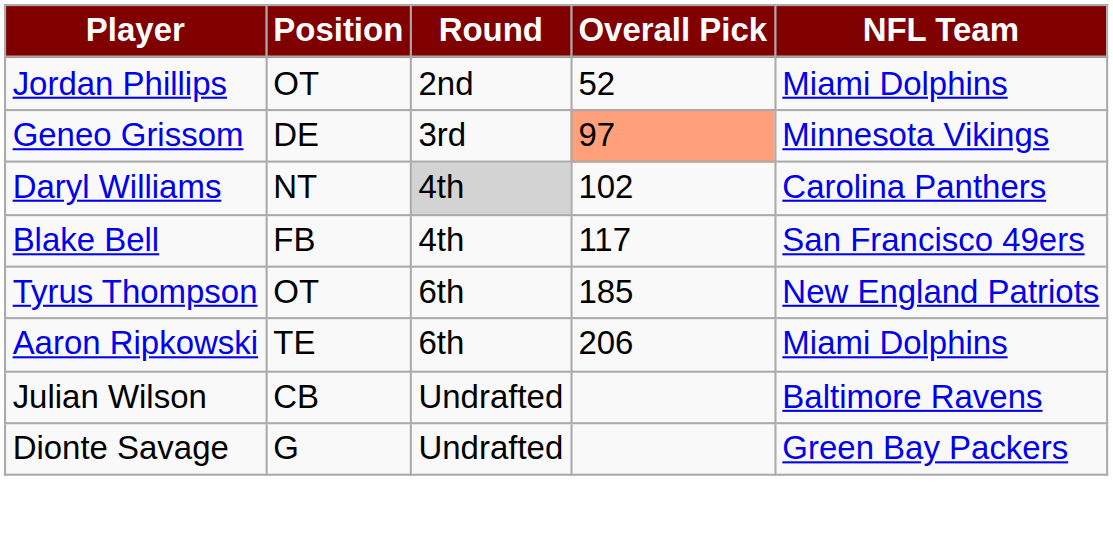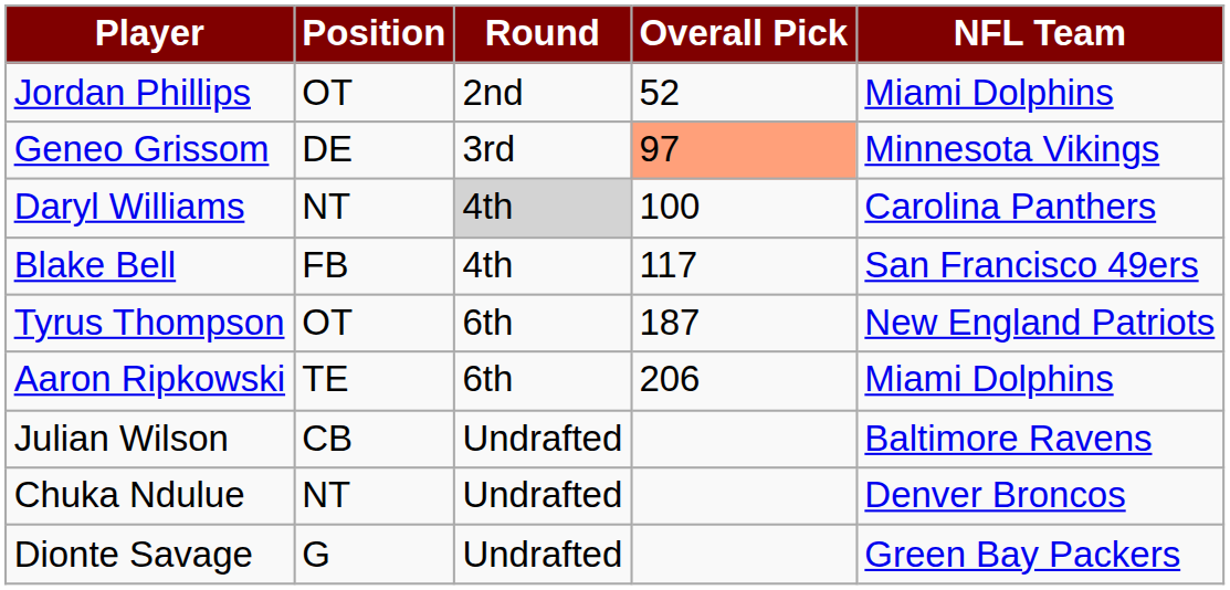 <table class="wikitable" border="1">
 <tr>
 <th style="background: maroon; color: white">Player</th>
 <th style="background: maroon; color: white">Position</th>
 <th style="background: maroon; color: white">Round</th>
 <th style="background: maroon; color: white">Overall Pick</th>
 <th style="background: maroon; color: white">NFL Team</th>
 </tr>
 <tr>
 <td><a href='#'>Jordan Phillips</a></td>
 <td>OT</td>
 <td>2nd</td>
 <td>52</td>
 <td><a href='#'>Miami Dolphins</a></td>
 </tr>
 <tr>
 <td><a href='#'>Geneo Grissom</a></td>
 <td>DE</td>
 <td>3rd</td>
 <td style="background: lightsalmon;">97</td>
 <td><a href='#'>Minnesota Vikings</a></td>
 </tr>
 <tr>
 <td><a href='#'>Daryl Williams</a></td>
 <td>NT</td>
 <td style="background: lightgrey;">4th</td>
-<td>102</td>
+<td>100</td>
 <td><a href='#'>Carolina Panthers</a></td>
 </tr>
 <tr>
 <td><a href='#'>Blake Bell</a></td>
 <td>FB</td>
 <td>4th</td>
 <td>117</td>
 <td><a href='#'>San Francisco 49ers</a></td>
 </tr>
 <tr>
 <td><a href='#'>Tyrus Thompson</a></td>
 <td>OT</td>
 <td>6th</td>
-<td>185</td>
+<td>187</td>
 <td><a href='#'>New England Patriots</a></td>
 </tr>
 <tr>
 <td><a href='#'>Aaron Ripkowski</a></td>
 <td>TE</td>
 <td>6th</td>
 <td>206</td>
 <td><a href='#'>Miami Dolphins</a></td>
 </tr>
 <tr>
 <td>Julian Wilson</td>
 <td>CB</td>
 <td>Undrafted</td>
 <td></td>
 <td><a href='#'>Baltimore Ravens</a></td>
 </tr>
 <tr>
+<td>Chuka Ndulue</td>
+<td>NT</td>
+<td>Undrafted</td>
+<td></td>
+<td><a href='#'>Denver Broncos</a></td>
+</tr>
+<tr>
 <td>Dionte Savage</td>
 <td>G</td>
 <td>Undrafted</td>
 <td></td>
 <td><a href='#'>Green Bay Packers</a></td>
 </tr>
 </table>
